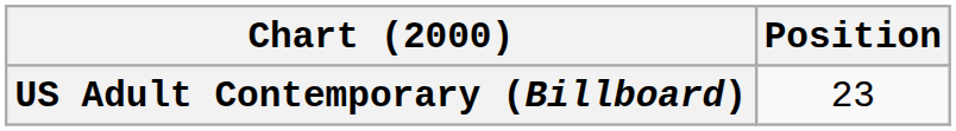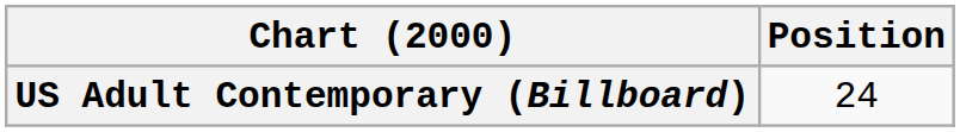 <table class="wikitable plainrowheaders" style="text-align:center">
 <tr>
 <th>Chart (2000)</th>
 <th>Position</th>
 </tr>
 <tr>
 <th scope="row">US Adult Contemporary (<em>Billboard</em>)</th>
-<td>23</td>
+<td>24</td>
 </tr>
 </table>
